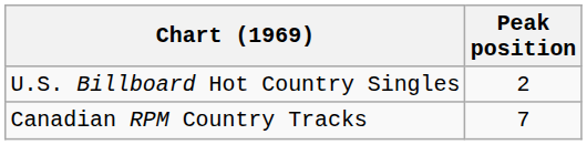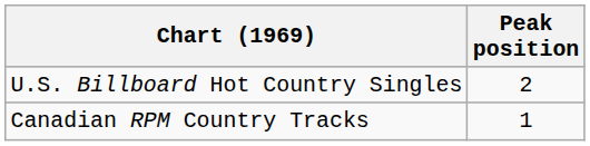 <table class="wikitable sortable">
 <tr>
 <th align="left">Chart (1969)</th>
 <th align="center">Peak<br>position</th>
 </tr>
 <tr>
 <td align="left">U.S. <em>Billboard</em> Hot Country Singles</td>
 <td align="center">2</td>
 </tr>
 <tr>
 <td align="left">Canadian <em>RPM</em> Country Tracks</td>
-<td align="center">7</td>
+<td align="center">1</td>
 </tr>
 </table>
